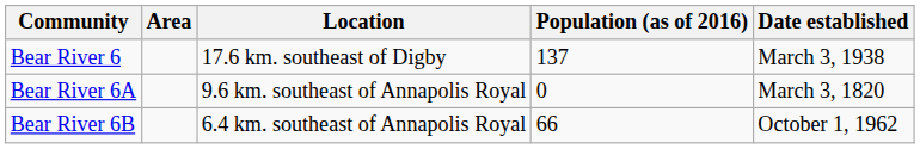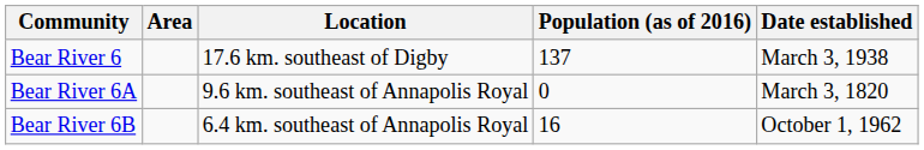 <table class="wikitable">
 <tr>
 <th>Community</th>
 <th>Area</th>
 <th>Location</th>
 <th>Population (as of 2016)</th>
 <th>Date established</th>
 </tr>
 <tr>
 <td><a href='#'>Bear River 6</a></td>
 <td></td>
 <td>17.6 km. southeast of Digby</td>
 <td>137</td>
 <td>March 3, 1938</td>
 </tr>
 <tr>
 <td><a href='#'>Bear River 6A</a></td>
 <td></td>
 <td>9.6 km. southeast of Annapolis Royal</td>
 <td>0</td>
 <td>March 3, 1820</td>
 </tr>
 <tr>
 <td><a href='#'>Bear River 6B</a></td>
 <td></td>
 <td>6.4 km. southeast of Annapolis Royal</td>
-<td>66</td>
+<td>16</td>
 <td>October 1, 1962</td>
 </tr>
 </table>
